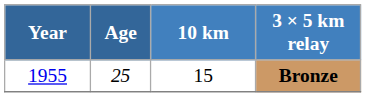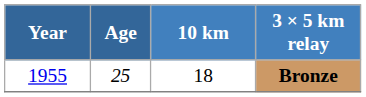 <table class="wikitable" style="font-size:95%; text-align:center; border:grey solid 1px; border-collapse:collapse; background:#ffffff;">
 <tr>
 <th style="background-color:#369; color:white; width:60px;"> Year </th>
 <th style="background-color:#369; color:white; width:40px;"> Age </th>
 <th style="background-color:#4180be; color:white; width:75px;"> 10 km </th>
 <th style="background-color:#4180be; color:white; width:75px;"> 3 × 5 km <br> relay </th>
 </tr>
 <tr>
 <td><a href='#'>1955</a></td>
 <td><em>25</em></td>
-<td>15</td>
+<td>18</td>
 <td bgcolor="cc9966"><strong>Bronze</strong></td>
 </tr>
 <tr>
 </tr>
 </table>
